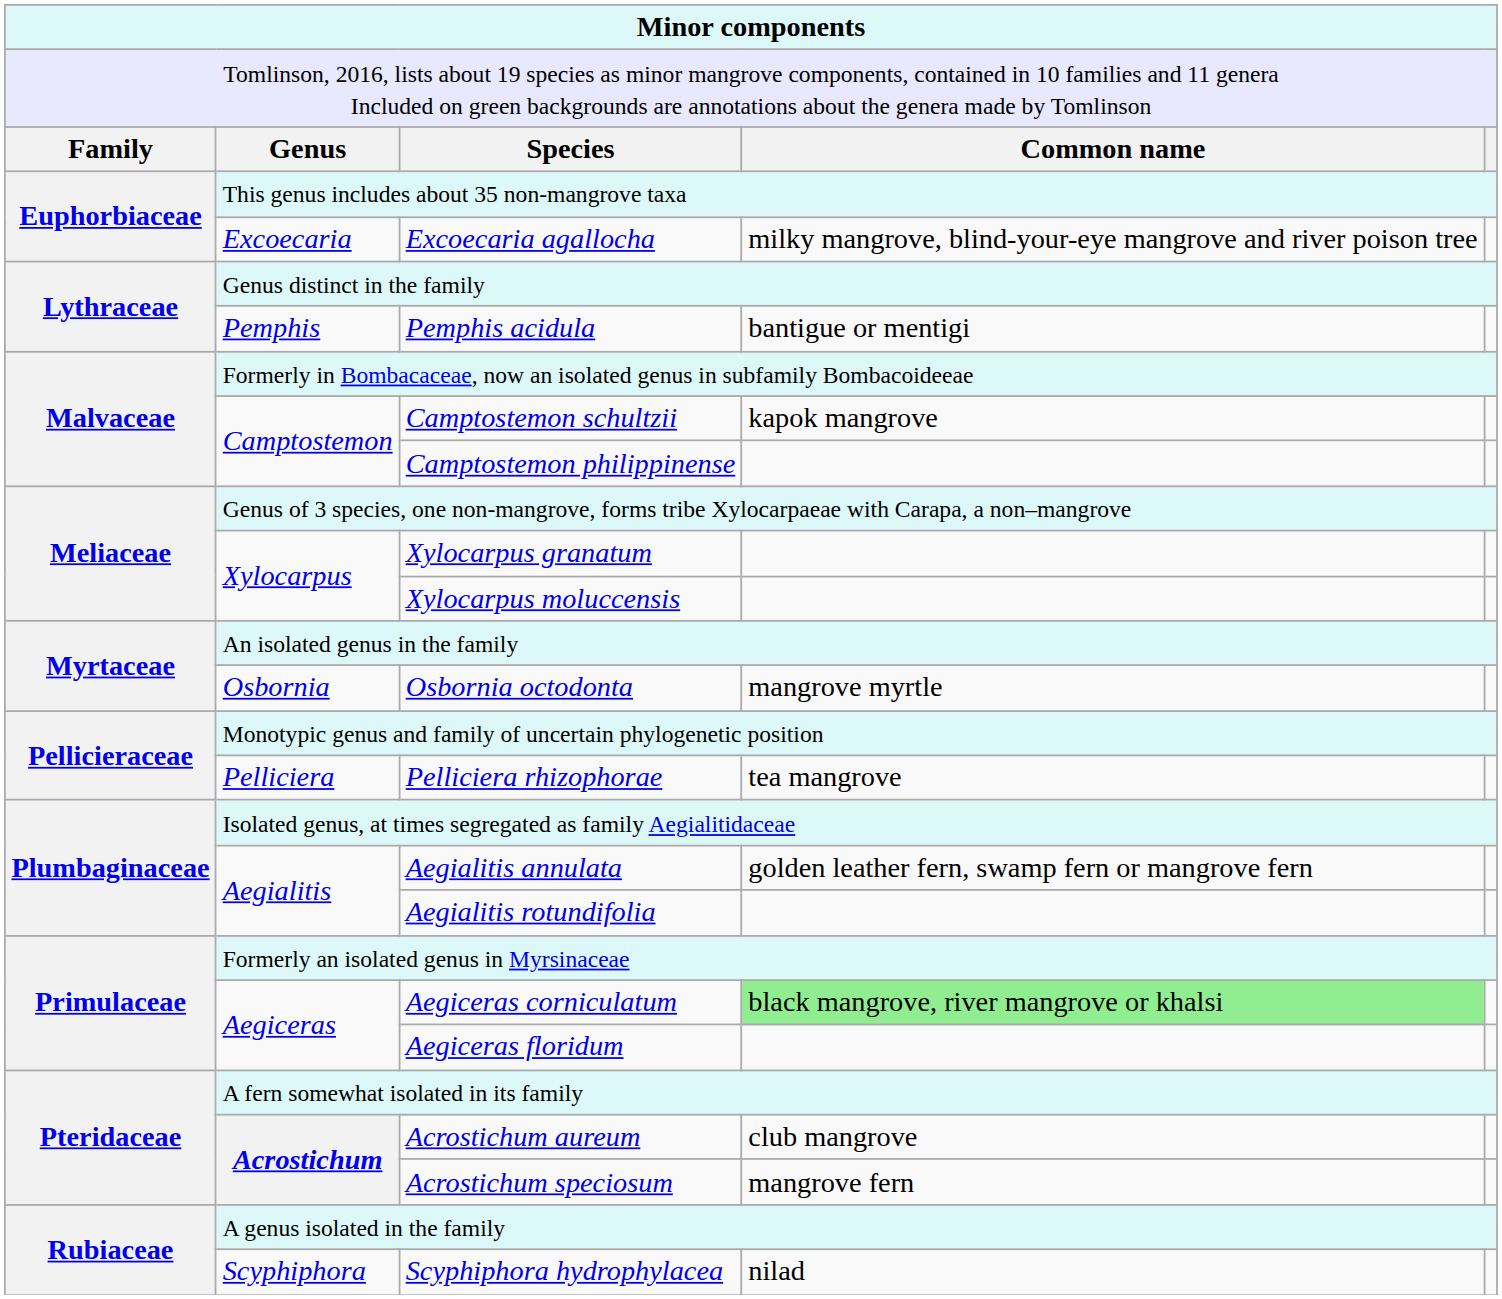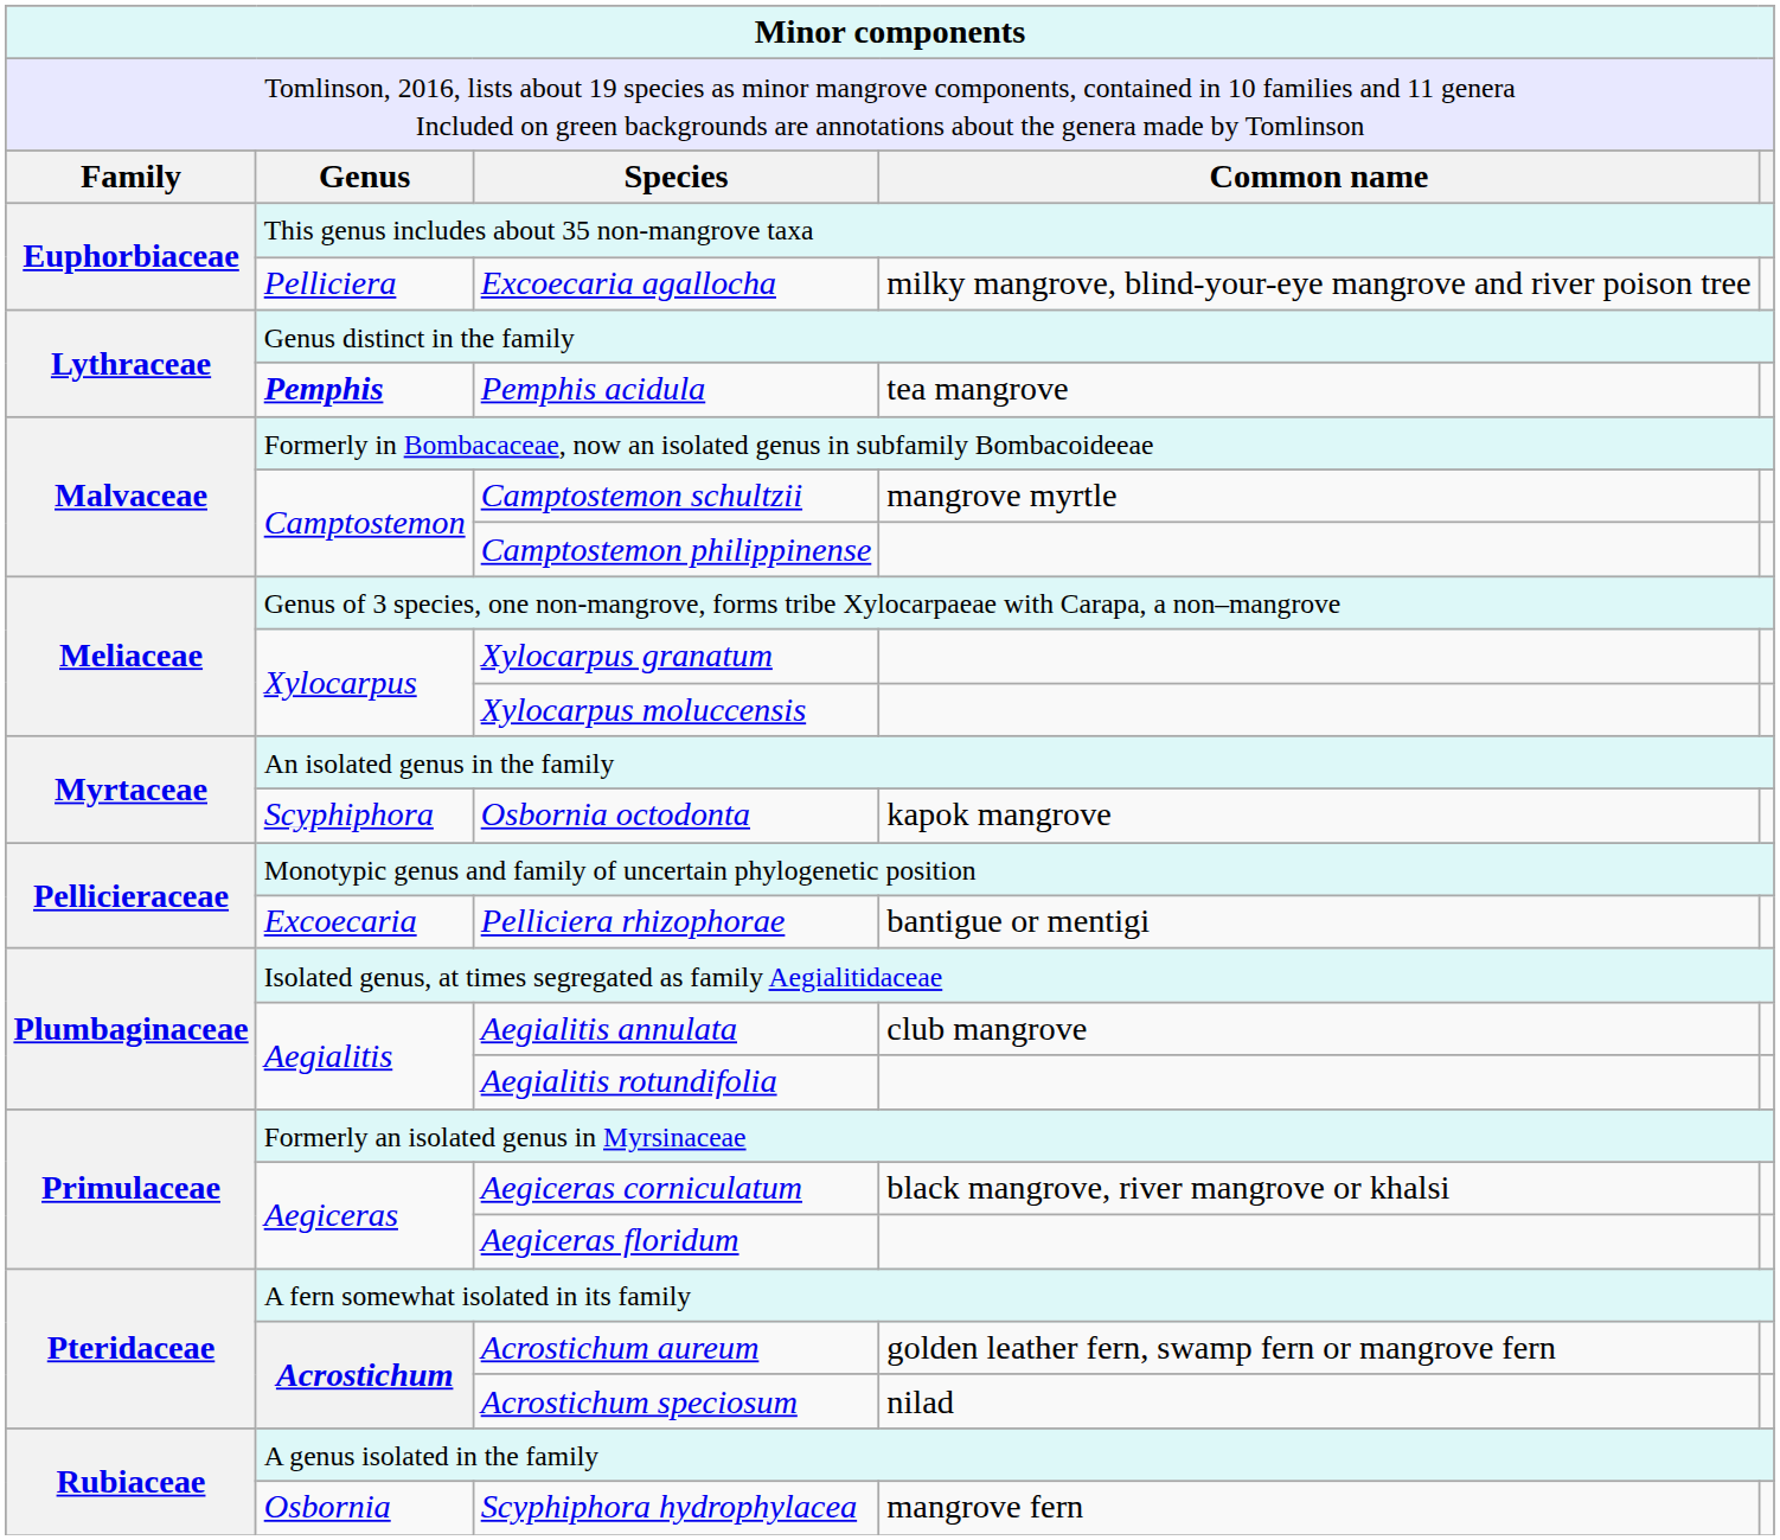 <table class="wikitable mw-collapsible">
 <tr>
 <th colspan=5 width=700px align=left style="background:#ddf8f8">Minor components</th>
 </tr>
 <tr>
 <td colspan=5 align=center style=background:#e8e8ff><small>Tomlinson, 2016, lists about 19 species as minor mangrove components, contained in 10 families and 11 genera<br>Included on green backgrounds are annotations about the genera made by Tomlinson</small></td>
 </tr>
 <tr>
 <th>Family</th>
 <th>Genus</th>
 <th>Species</th>
 <th>Common name</th>
 <th></th>
 </tr>
 <tr>
 <th rowspan=2><a href='#'>Euphorbiaceae</a></th>
 <td colspan=4  style=background:#ddf8f8><small>This genus includes about 35 non-mangrove taxa</small></td>
 </tr>
 <tr>
-<td><em><a href='#'>Excoecaria</a></em></td>
+<td><em><a href='#'>Pelliciera</a></em></td>
 <td><em><a href='#'>Excoecaria agallocha</a></em></td>
 <td>milky mangrove, blind-your-eye mangrove and river poison tree</td>
 <td></td>
 </tr>
 <tr>
 <th rowspan=2><a href='#'>Lythraceae</a></th>
 <td colspan=4  style=background:#ddf8f8><small>Genus distinct in the family</small></td>
 </tr>
 <tr>
-<td><em><a href='#'>Pemphis</a></em></td>
+<td><strong><em><a href='#'>Pemphis</a></em></strong></td>
 <td><em><a href='#'>Pemphis acidula</a></em></td>
-<td>bantigue or mentigi</td>
+<td>tea mangrove</td>
 <td></td>
 </tr>
 <tr>
 <th rowspan=3><a href='#'>Malvaceae</a></th>
 <td colspan=4  style=background:#ddf8f8><small>Formerly in <a href='#'>Bombacaceae</a>, now an isolated genus in subfamily Bombacoideeae</small></td>
 </tr>
 <tr>
 <td rowspan=2><em><a href='#'>Camptostemon</a></em></td>
 <td><em><a href='#'>Camptostemon schultzii</a></em></td>
-<td>kapok mangrove</td>
+<td>mangrove myrtle</td>
 <td></td>
 </tr>
 <tr>
 <td><em><a href='#'>Camptostemon philippinense</a></em></td>
 <td></td>
 <td></td>
 </tr>
 <tr>
 <th rowspan=3><a href='#'>Meliaceae</a></th>
 <td colspan=4  style=background:#ddf8f8><small>Genus of 3 species, one non-mangrove, forms tribe Xylocarpaeae with Carapa, a non–mangrove</small></td>
 </tr>
 <tr>
 <td rowspan=2><em><a href='#'>Xylocarpus</a></em></td>
 <td><em><a href='#'>Xylocarpus granatum</a> </em></td>
 <td></td>
 <td></td>
 </tr>
 <tr>
 <td><em><a href='#'>Xylocarpus moluccensis</a> </em></td>
 <td></td>
 <td></td>
 </tr>
 <tr>
 <th rowspan=2><a href='#'>Myrtaceae</a></th>
 <td colspan=4  style=background:#ddf8f8><small>An isolated genus in the family</small></td>
 </tr>
 <tr>
-<td><em><a href='#'>Osbornia</a></em></td>
+<td><em><a href='#'>Scyphiphora</a></em></td>
 <td><em><a href='#'>Osbornia octodonta</a></em></td>
-<td>mangrove myrtle</td>
+<td>kapok mangrove</td>
 <td></td>
 </tr>
 <tr>
 <th rowspan=2><a href='#'>Pellicieraceae</a></th>
 <td colspan=4  style=background:#ddf8f8><small>Monotypic genus and family of uncertain phylogenetic position</small></td>
 </tr>
 <tr>
-<td><em><a href='#'>Pelliciera</a></em></td>
+<td><em><a href='#'>Excoecaria</a></em></td>
 <td><em><a href='#'>Pelliciera rhizophorae</a></em></td>
-<td>tea mangrove</td>
+<td>bantigue or mentigi</td>
 <td></td>
 </tr>
 <tr>
 <th rowspan=3><a href='#'>Plumbaginaceae</a></th>
 <td colspan=4  style=background:#ddf8f8><small>Isolated genus, at times segregated as family <a href='#'>Aegialitidaceae</a></small></td>
 </tr>
 <tr>
 <td rowspan=2><em><a href='#'>Aegialitis</a></em></td>
 <td><em><a href='#'>Aegialitis annulata</a></em></td>
-<td>golden leather fern, swamp fern or mangrove fern</td>
+<td>club mangrove</td>
 <td></td>
 </tr>
 <tr>
 <td><em><a href='#'>Aegialitis rotundifolia</a></em></td>
 <td></td>
 <td></td>
 </tr>
 <tr>
 <th rowspan=3><a href='#'>Primulaceae</a></th>
 <td colspan=4  style=background:#ddf8f8><small>Formerly an isolated genus in <a href='#'>Myrsinaceae</a></small></td>
 </tr>
 <tr>
 <td rowspan=2><em><a href='#'>Aegiceras</a></em></td>
 <td><em><a href='#'>Aegiceras corniculatum</a> </em></td>
-<td style="background: lightgreen;">black mangrove, river mangrove or khalsi</td>
+<td>black mangrove, river mangrove or khalsi</td>
 <td></td>
 </tr>
 <tr>
 <td><em><a href='#'>Aegiceras floridum</a></em></td>
 <td></td>
 <td></td>
 </tr>
 <tr>
 <th rowspan=3><a href='#'>Pteridaceae</a></th>
 <td colspan=4  style=background:#ddf8f8><small>A fern somewhat isolated in its family </small></td>
 </tr>
 <tr>
 <th rowspan=2><em><a href='#'>Acrostichum</a></em></th>
 <td><em><a href='#'>Acrostichum aureum</a></em></td>
-<td>club mangrove</td>
+<td>golden leather fern, swamp fern or mangrove fern</td>
 <td></td>
 </tr>
 <tr>
 <td><em><a href='#'>Acrostichum speciosum</a></em></td>
-<td>mangrove fern</td>
+<td>nilad</td>
 <td></td>
 </tr>
 <tr>
 <th rowspan=2><a href='#'>Rubiaceae</a></th>
 <td colspan=4  style=background:#ddf8f8><small>A genus isolated in the family</small></td>
 </tr>
 <tr>
-<td><em><a href='#'>Scyphiphora</a></em></td>
+<td><em><a href='#'>Osbornia</a></em></td>
 <td><em><a href='#'>Scyphiphora hydrophylacea</a></em></td>
-<td>nilad</td>
+<td>mangrove fern</td>
 <td></td>
 </tr>
 </table>
